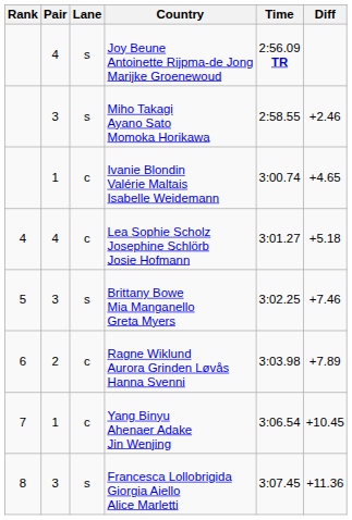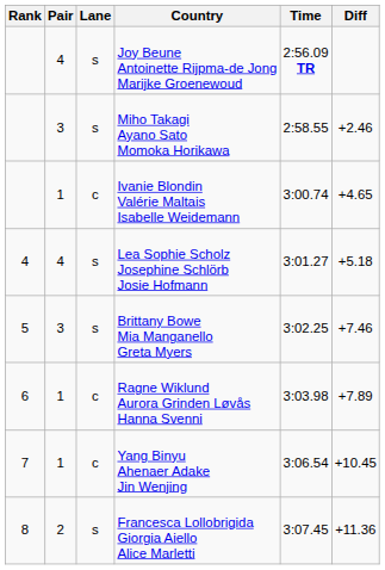 <table class="wikitable sortable" style="text-align:center">
 <tr>
 <th>Rank</th>
 <th>Pair</th>
 <th>Lane</th>
 <th>Country</th>
 <th>Time</th>
 <th>Diff</th>
 </tr>
 <tr>
 <td></td>
 <td>4</td>
 <td>s</td>
 <td align=left><br><a href='#'>Joy Beune</a><br><a href='#'>Antoinette Rijpma-de Jong</a><br><a href='#'>Marijke Groenewoud</a></td>
 <td>2:56.09<br><strong><a href='#'>TR</a></strong></td>
 <td></td>
 </tr>
 <tr>
 <td></td>
 <td>3</td>
 <td>s</td>
 <td align=left><br><a href='#'>Miho Takagi</a><br><a href='#'>Ayano Sato</a><br><a href='#'>Momoka Horikawa</a></td>
 <td>2:58.55</td>
 <td>+2.46</td>
 </tr>
 <tr>
 <td></td>
 <td>1</td>
 <td>c</td>
 <td align=left><br><a href='#'>Ivanie Blondin</a><br><a href='#'>Valérie Maltais</a><br><a href='#'>Isabelle Weidemann</a></td>
 <td>3:00.74</td>
 <td>+4.65</td>
 </tr>
 <tr>
 <td>4</td>
 <td>4</td>
-<td>c</td>
+<td>s</td>
 <td align=left><br><a href='#'>Lea Sophie Scholz</a><br><a href='#'>Josephine Schlörb</a><br><a href='#'>Josie Hofmann</a></td>
 <td>3:01.27</td>
 <td>+5.18</td>
 </tr>
 <tr>
 <td>5</td>
 <td>3</td>
 <td>s</td>
 <td align=left><br><a href='#'>Brittany Bowe</a><br><a href='#'>Mia Manganello</a><br><a href='#'>Greta Myers</a></td>
 <td>3:02.25</td>
 <td>+7.46</td>
 </tr>
 <tr>
 <td>6</td>
-<td>2</td>
+<td>1</td>
 <td>c</td>
 <td align=left><br><a href='#'>Ragne Wiklund</a><br><a href='#'>Aurora Grinden Løvås</a><br><a href='#'>Hanna Svenni</a></td>
 <td>3:03.98</td>
 <td>+7.89</td>
 </tr>
 <tr>
 <td>7</td>
 <td>1</td>
 <td>c</td>
 <td align=left><br><a href='#'>Yang Binyu</a><br><a href='#'>Ahenaer Adake</a><br><a href='#'>Jin Wenjing</a></td>
 <td>3:06.54</td>
 <td>+10.45</td>
 </tr>
 <tr>
 <td>8</td>
-<td>3</td>
+<td>2</td>
 <td>s</td>
 <td align=left><br><a href='#'>Francesca Lollobrigida</a><br><a href='#'>Giorgia Aiello</a><br><a href='#'>Alice Marletti</a></td>
 <td>3:07.45</td>
 <td>+11.36</td>
 </tr>
 </table>
